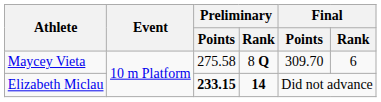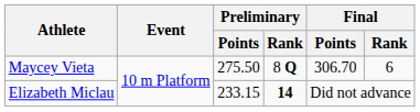 <table class=wikitable style=font-size:90%;text-align:center>
 <tr>
 <th rowspan="2">Athlete</th>
 <th rowspan="2">Event</th>
 <th colspan="2">Preliminary</th>
 <th colspan="2">Final</th>
 </tr>
 <tr>
 <th>Points</th>
 <th>Rank</th>
 <th>Points</th>
 <th>Rank</th>
 </tr>
 <tr>
 <td align=left><a href='#'>Maycey Vieta</a></td>
 <td rowspan="2" align=left><a href='#'>10 m Platform</a></td>
-<td>275.58</td>
+<td>275.50</td>
 <td>8 <strong>Q</strong></td>
-<td>309.70</td>
+<td>306.70</td>
 <td>6</td>
 </tr>
 <tr>
 <td align=left><a href='#'>Elizabeth Miclau</a></td>
-<td><strong>233.15</strong></td>
+<td>233.15</td>
 <td><strong>14</strong></td>
 <td colspan=2>Did not advance</td>
 </tr>
 </table>
